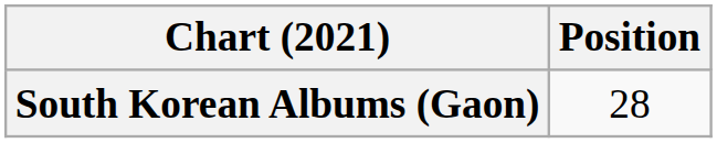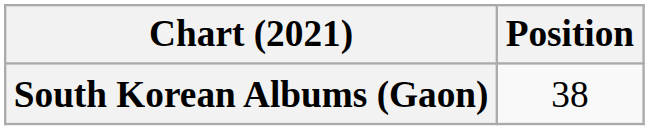 <table class="wikitable plainrowheaders" style="text-align:center">
 <tr>
 <th scope="col">Chart (2021)</th>
 <th scope="col">Position</th>
 </tr>
 <tr>
 <th scope="row">South Korean Albums (Gaon)</th>
-<td>28</td>
+<td>38</td>
 </tr>
 </table>
